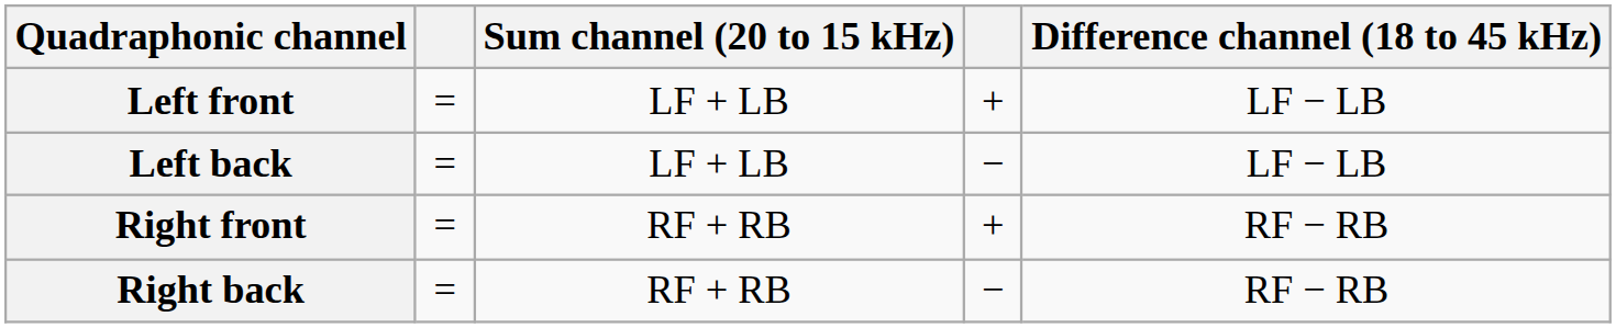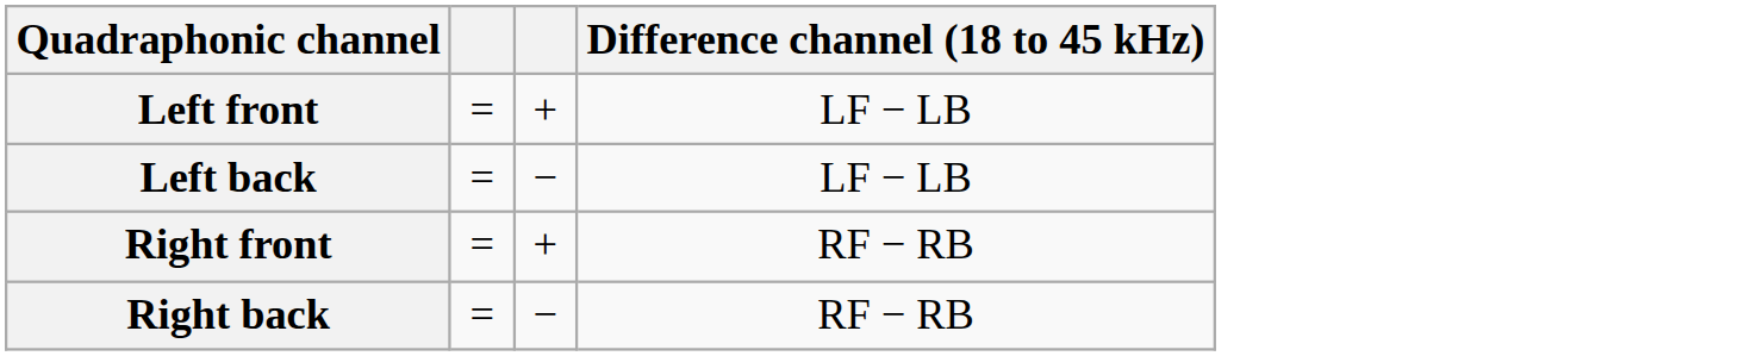 <table class="wikitable" style="text-align:center">
 <tr>
 <th>Quadraphonic channel</th>
 <th>    </th>
-<th>Sum channel (20 to 15 kHz)</th>
 <th>    </th>
 <th>Difference channel (18 to 45 kHz)</th>
 </tr>
 <tr>
 <th>Left front</th>
 <td>=</td>
-<td>LF + LB</td>
 <td>+</td>
 <td>LF − LB</td>
 </tr>
 <tr>
 <th>Left back</th>
 <td>=</td>
-<td>LF + LB</td>
 <td>−</td>
 <td>LF − LB</td>
 </tr>
 <tr>
 <th>Right front</th>
 <td>=</td>
-<td>RF + RB</td>
 <td>+</td>
 <td>RF − RB</td>
 </tr>
 <tr>
 <th>Right back</th>
 <td>=</td>
-<td>RF + RB</td>
 <td>−</td>
 <td>RF − RB</td>
 </tr>
 </table>
